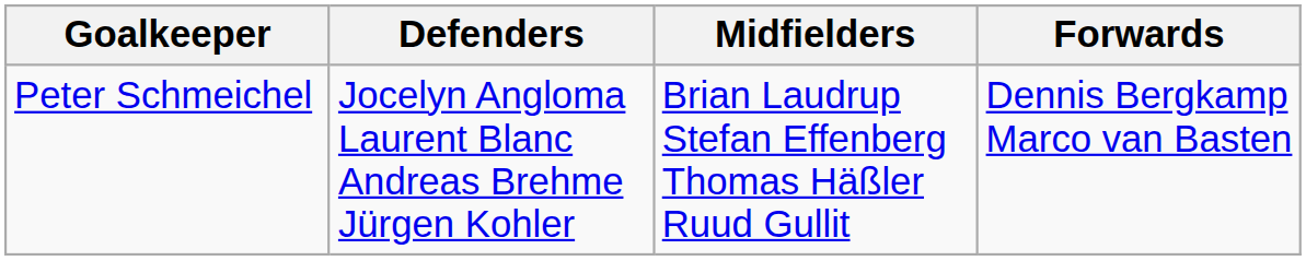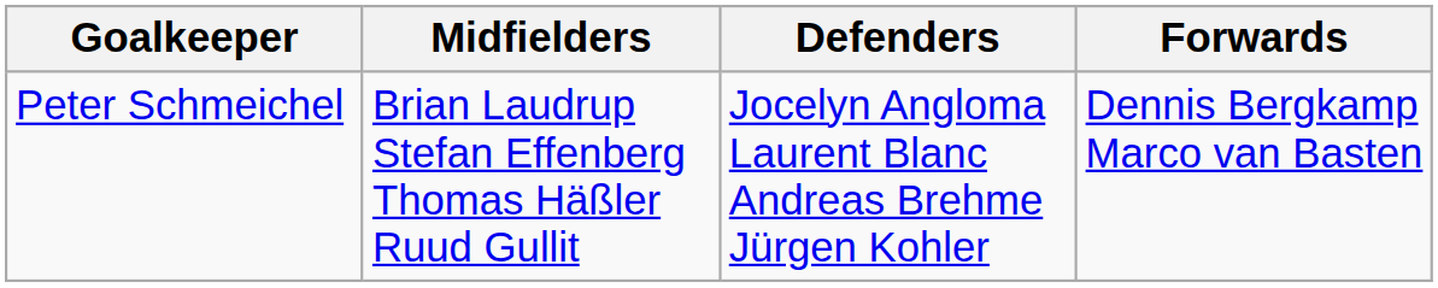 <table class="wikitable">
 <tr>
 <th style="width:25%;">Goalkeeper</th>
+<th style="width:25%;">Midfielders</th>
 <th style="width:25%;">Defenders</th>
-<th style="width:25%;">Midfielders</th>
 <th style="width:25%;">Forwards</th>
 </tr>
 <tr style="vertical-align:top;">
 <td> <a href='#'>Peter Schmeichel</a></td>
+<td> <a href='#'>Brian Laudrup</a><br> <a href='#'>Stefan Effenberg</a><br> <a href='#'>Thomas Häßler</a><br> <a href='#'>Ruud Gullit</a></td>
 <td> <a href='#'>Jocelyn Angloma</a><br> <a href='#'>Laurent Blanc</a><br> <a href='#'>Andreas Brehme</a><br> <a href='#'>Jürgen Kohler</a></td>
-<td> <a href='#'>Brian Laudrup</a><br> <a href='#'>Stefan Effenberg</a><br> <a href='#'>Thomas Häßler</a><br> <a href='#'>Ruud Gullit</a></td>
 <td> <a href='#'>Dennis Bergkamp</a><br> <a href='#'>Marco van Basten</a></td>
 </tr>
 </table>
